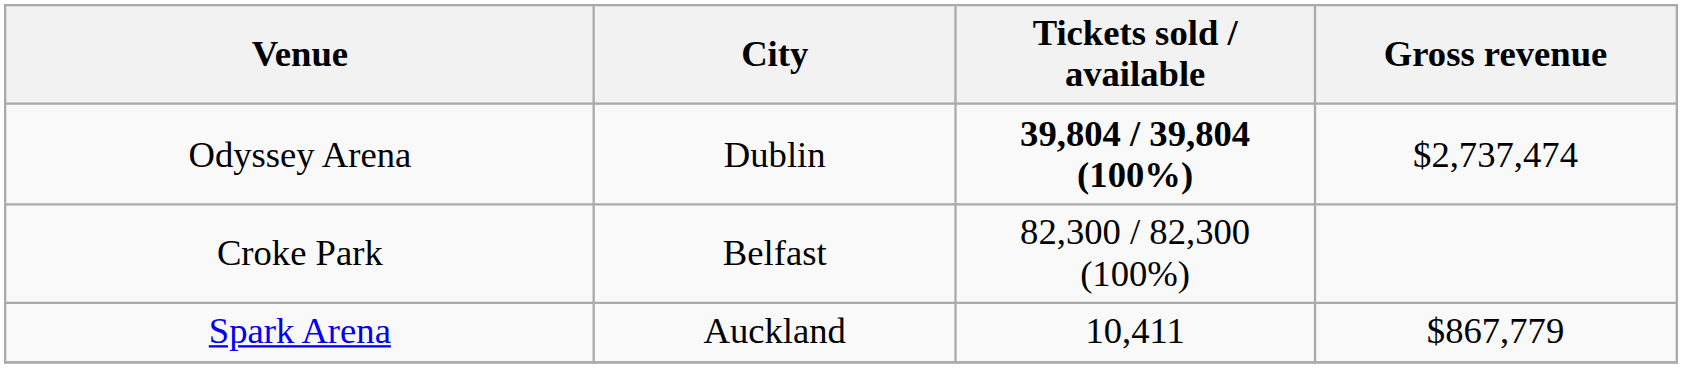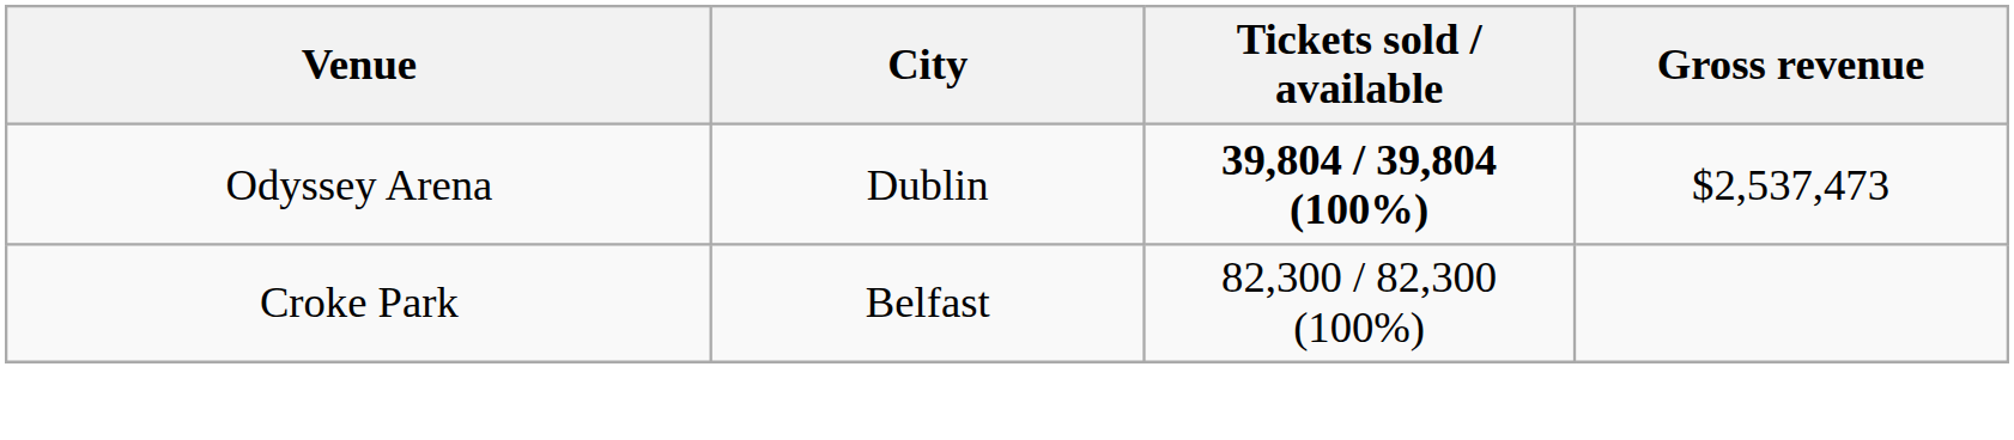 <table class="wikitable" style="text-align:center;">
 <tr>
 <th style="width:250px;">Venue</th>
 <th style="width:150px;">City</th>
 <th style="width:150px;">Tickets sold / available</th>
 <th style="width:150px;">Gross revenue</th>
 </tr>
 <tr>
 <td>Odyssey Arena</td>
 <td>Dublin</td>
 <td><strong>39,804 / 39,804 (100%)</strong></td>
-<td>$2,737,474</td>
+<td>$2,537,473</td>
 </tr>
 <tr>
 <td>Croke Park</td>
 <td>Belfast</td>
 <td>82,300 / 82,300 (100%)</td>
 <td></td>
 </tr>
 <tr>
-<td><a href='#'>Spark Arena</a></td>
-<td>Auckland</td>
-<td>10,411</td>
-<td>$867,779</td>
-</tr>
-<tr>
 </tr>
 </table>
